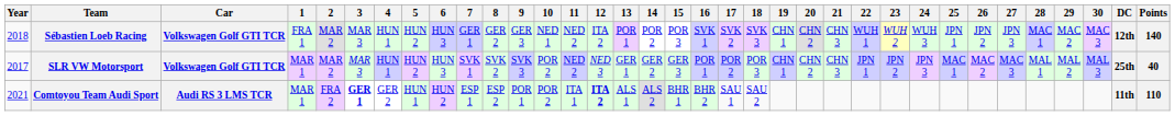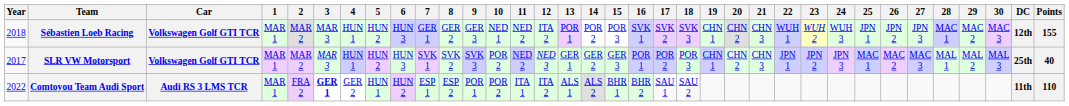 <table class="wikitable" style="text-align:center; font-size:85%">
 <tr>
 <th>Year</th>
 <th>Team</th>
 <th>Car</th>
 <th>1</th>
 <th>2</th>
 <th>3</th>
 <th>4</th>
 <th>5</th>
 <th>6</th>
 <th>7</th>
 <th>8</th>
 <th>9</th>
 <th>10</th>
 <th>11</th>
 <th>12</th>
 <th>13</th>
 <th>14</th>
 <th>15</th>
 <th>16</th>
 <th>17</th>
 <th>18</th>
 <th>19</th>
 <th>20</th>
 <th>21</th>
 <th>22</th>
 <th>23</th>
 <th>24</th>
 <th>25</th>
 <th>26</th>
 <th>27</th>
 <th>28</th>
 <th>29</th>
 <th>30</th>
 <th>DC</th>
 <th>Points</th>
 </tr>
 <tr>
 <td><a href='#'>2018</a></td>
 <th nowrap><a href='#'>Sébastien Loeb Racing</a></th>
 <th nowrap><a href='#'>Volkswagen Golf GTI TCR</a></th>
-<td style="background:#DFFFDF;"><a href='#'>FRA<br>1</a><br></td>
+<td style="background:#DFFFDF;"><a href='#'>MAR<br>1</a><br></td>
 <td style="background:#DFDFDF;"><a href='#'>MAR<br>2</a><br></td>
 <td style="background:#DFFFDF;"><a href='#'>MAR<br>3</a><br></td>
 <td style="background:#DFFFDF;"><a href='#'>HUN<br>1</a><br></td>
 <td style="background:#DFFFDF;"><a href='#'>HUN<br>2</a><br></td>
 <td style="background:#CFCFFF;"><a href='#'>HUN<br>3</a><br></td>
 <td style="background:#CFCFFF;"><a href='#'>GER<br>1</a><br></td>
 <td style="background:#DFFFDF;"><a href='#'>GER<br>2</a><br></td>
 <td style="background:#DFFFDF;"><a href='#'>GER<br>3</a><br></td>
 <td style="background:#DFFFDF;"><a href='#'>NED<br>1</a><br></td>
 <td style="background:#DFFFDF;"><a href='#'>NED<br>2</a><br></td>
 <td style="background:#DFFFDF;"><a href='#'>ITA<br>2</a><br></td>
 <td style="background:#EFCFFF;"><a href='#'>POR<br>1</a><br></td>
 <td style="background:#FFFFFF;"><a href='#'>POR<br>2</a><br></td>
 <td style="background:#FFFFFF;"><a href='#'>POR<br>3</a><br></td>
 <td style="background:#CFCFFF;"><a href='#'>SVK<br>1</a><br></td>
 <td style="background:#EFCFFF;"><a href='#'>SVK<br>2</a><br></td>
 <td style="background:#EFCFFF;"><a href='#'>SVK<br>3</a><br></td>
 <td style="background:#DFFFDF;"><a href='#'>CHN<br>1</a><br></td>
 <td style="background:#DFDFDF;"><a href='#'>CHN<br>2</a><br></td>
 <td style="background:#DFFFDF;"><a href='#'>CHN<br>3</a><br></td>
 <td style="background:#CFCFFF;"><a href='#'>WUH<br>1</a><br></td>
 <td style="background:#FFFFBF;"><em><a href='#'>WUH<br>2</a></em><br></td>
 <td style="background:#DFFFDF;"><a href='#'>WUH<br>3</a><br></td>
 <td style="background:#DFFFDF;"><a href='#'>JPN<br>1</a><br></td>
 <td style="background:#DFFFDF;"><a href='#'>JPN<br>2</a><br></td>
 <td style="background:#DFFFDF;"><a href='#'>JPN<br>3</a><br></td>
 <td style="background:#CFCFFF;"><a href='#'>MAC<br>1</a><br></td>
 <td style="background:#DFFFDF;"><a href='#'>MAC<br>2</a><br></td>
 <td style="background:#EFCFFF;"><a href='#'>MAC<br>3</a><br></td>
 <th>12th</th>
-<th>140</th>
+<th>155</th>
 </tr>
 <tr>
 <td><a href='#'>2017</a></td>
 <th nowrap><a href='#'>SLR VW Motorsport</a></th>
 <th nowrap><a href='#'>Volkswagen Golf GTI TCR</a></th>
 <td style="background:#EFCFFF;"><a href='#'>MAR<br>1</a><br></td>
 <td style="background:#EFCFFF;"><a href='#'>MAR<br>2</a><br></td>
 <td style="background:#DFFFDF;"><em><a href='#'>MAR<br>3</a></em><br></td>
 <td style="background:#CFCFFF;"><a href='#'>HUN<br>1</a><br></td>
 <td style="background:#EFCFFF;"><a href='#'>HUN<br>2</a><br></td>
 <td style="background:#DFFFDF;"><a href='#'>HUN<br>3</a><br></td>
 <td style="background:#EFCFFF;"><a href='#'>SVK<br>1</a><br></td>
 <td style="background:#DFFFDF;"><a href='#'>SVK<br>2</a><br></td>
 <td style="background:#CFCFFF;"><a href='#'>SVK<br>3</a><br></td>
 <td style="background:#DFFFDF;"><a href='#'>POR<br>2</a><br></td>
 <td style="background:#CFCFFF;"><a href='#'>NED<br>2</a><br></td>
 <td style="background:#DFFFDF;"><em><a href='#'>NED<br>3</a></em><br></td>
 <td style="background:#DFFFDF;"><a href='#'>GER<br>1</a><br></td>
 <td style="background:#DFFFDF;"><a href='#'>GER<br>2</a><br></td>
 <td style="background:#DFFFDF;"><a href='#'>GER<br>3</a><br></td>
 <td style="background:#CFCFFF;"><a href='#'>POR<br>1</a><br></td>
 <td style="background:#CFCFFF;"><a href='#'>POR<br>2</a><br></td>
 <td style="background:#DFFFDF;"><a href='#'>POR<br>3</a><br></td>
 <td style="background:#CFCFFF;"><a href='#'>CHN<br>1</a><br></td>
 <td style="background:#DFFFDF;"><a href='#'>CHN<br>2</a><br></td>
 <td style="background:#DFFFDF;"><a href='#'>CHN<br>3</a><br></td>
 <td style="background:#CFCFFF;"><a href='#'>JPN<br>1</a><br></td>
 <td style="background:#CFCFFF;"><a href='#'>JPN<br>2</a><br></td>
 <td style="background:#EFCFFF;"><a href='#'>JPN<br>3</a><br></td>
 <td style="background:#CFCFFF;"><a href='#'>MAC<br>1</a><br></td>
 <td style="background:#EFCFFF;"><a href='#'>MAC<br>2</a><br></td>
 <td style="background:#CFCFFF;"><a href='#'>MAC<br>3</a><br></td>
 <td style="background:#DFFFDF;"><a href='#'>MAL<br>1</a><br></td>
 <td style="background:#DFFFDF;"><a href='#'>MAL<br>2</a><br></td>
 <td style="background:#CFCFFF;"><a href='#'>MAL<br>3</a><br></td>
 <th>25th</th>
 <th>40</th>
 </tr>
 <tr>
-<td><a href='#'>2021</a></td>
+<td><a href='#'>2022</a></td>
 <th nowrap><a href='#'>Comtoyou Team Audi Sport</a></th>
 <th nowrap><a href='#'>Audi RS 3 LMS TCR</a></th>
 <td style="background:#DFFFDF;"><a href='#'>MAR<br>1</a><br></td>
 <td style="background:#EFCFFF;"><a href='#'>FRA<br>2</a><br></td>
 <td style="background:#FFFFFF;"><strong><a href='#'>GER<br>1</a></strong><br></td>
 <td style="background:#FFFFFF;"><a href='#'>GER<br>2</a><br></td>
 <td style="background:#DFFFDF;"><a href='#'>HUN<br>1</a><br></td>
 <td style="background:#EFCFFF;"><a href='#'>HUN<br>2</a><br></td>
 <td style="background:#DFFFDF;"><a href='#'>ESP<br>1</a><br></td>
 <td style="background:#DFFFDF;"><a href='#'>ESP<br>2</a><br></td>
 <td style="background:#DFFFDF;"><a href='#'>POR<br>1</a><br></td>
 <td style="background:#DFFFDF;"><a href='#'>POR<br>2</a><br></td>
 <td style="background:#DFFFDF;"><a href='#'>ITA<br>1</a><br></td>
-<td style="background:#DFFFDF;"><strong><a href='#'>ITA<br>2</a><br></strong></td>
+<td style="background:#DFFFDF;"><a href='#'>ITA<br>2</a><br></td>
 <td style="background:#DFFFDF;"><a href='#'>ALS<br>1</a><br></td>
 <td style="background:#DFDFDF;"><a href='#'>ALS<br>2</a><br></td>
 <td style="background:#DFFFDF;"><a href='#'>BHR<br>1</a><br></td>
 <td style="background:#DFFFDF;"><a href='#'>BHR<br>2</a><br></td>
 <td><a href='#'>SAU<br>1</a></td>
 <td><a href='#'>SAU<br>2</a></td>
 <td></td>
 <td></td>
 <td></td>
 <td></td>
 <td></td>
 <td></td>
 <td></td>
 <td></td>
 <td></td>
 <td></td>
 <td></td>
 <td></td>
 <th>11th</th>
 <th>110</th>
 </tr>
 </table>
